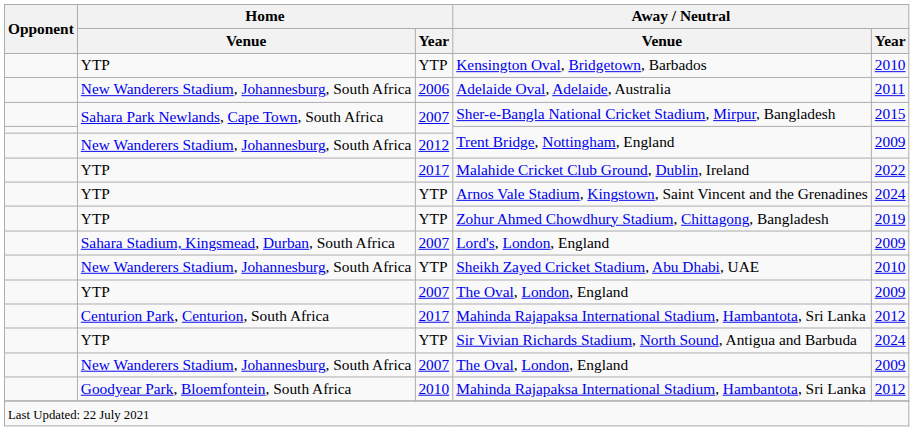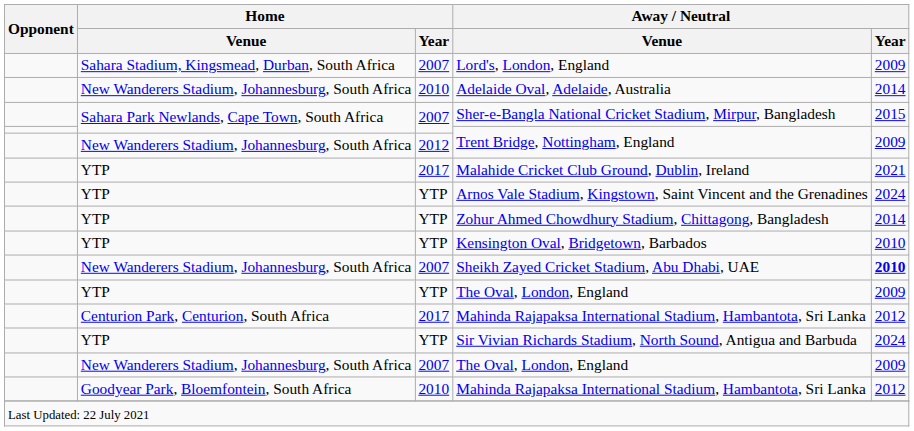 <table class="wikitable plainrowheaders sortable">
 <tr>
 <th rowspan="2">Opponent</th>
 <th colspan="2">Home</th>
 <th colspan="2">Away / Neutral</th>
 </tr>
 <tr>
 <th>Venue</th>
 <th style="text-align:center">Year</th>
 <th style="text-align:center">Venue</th>
 <th style="text-align:center">Year</th>
 </tr>
 <tr>
 <td></td>
-<td>YTP</td>
-<td>YTP</td>
-<td><a href='#'>Kensington Oval</a>, <a href='#'>Bridgetown</a>, Barbados</td>
-<td><a href='#'>2010</a></td>
+<td><a href='#'>Sahara Stadium, Kingsmead</a>, <a href='#'>Durban</a>, South Africa</td>
+<td><a href='#'>2007</a></td>
+<td><a href='#'>Lord's</a>, <a href='#'>London</a>, England</td>
+<td><a href='#'>2009</a></td>
 </tr>
 <tr>
 <td></td>
 <td><a href='#'>New Wanderers Stadium</a>, <a href='#'>Johannesburg</a>, South Africa</td>
-<td><a href='#'>2006</a></td>
+<td><a href='#'>2010</a></td>
 <td><a href='#'>Adelaide Oval</a>, <a href='#'>Adelaide</a>, Australia</td>
-<td><a href='#'>2011</a></td>
+<td><a href='#'>2014</a></td>
 </tr>
 <tr>
 <td></td>
 <td rowspan=2><a href='#'>Sahara Park Newlands</a>, <a href='#'>Cape Town</a>, South Africa</td>
 <td rowspan=2><a href='#'>2007</a></td>
 <td><a href='#'>Sher-e-Bangla National Cricket Stadium</a>, <a href='#'>Mirpur</a>, Bangladesh</td>
 <td><a href='#'>2015</a></td>
 </tr>
 <tr>
 <td></td>
 <td rowspan=2><a href='#'>Trent Bridge</a>, <a href='#'>Nottingham</a>, England</td>
 <td rowspan=2><a href='#'>2009</a></td>
 </tr>
 <tr>
 <td></td>
 <td><a href='#'>New Wanderers Stadium</a>, <a href='#'>Johannesburg</a>, South Africa</td>
 <td><a href='#'>2012</a></td>
 </tr>
 <tr>
 <td></td>
 <td>YTP</td>
 <td><a href='#'>2017</a></td>
 <td><a href='#'>Malahide Cricket Club Ground</a>, <a href='#'>Dublin</a>, Ireland</td>
-<td><a href='#'>2022</a></td>
+<td><a href='#'>2021</a></td>
 </tr>
 <tr>
 <td></td>
 <td>YTP</td>
 <td>YTP</td>
 <td><a href='#'>Arnos Vale Stadium</a>, <a href='#'>Kingstown</a>, Saint Vincent and the Grenadines</td>
 <td><a href='#'>2024</a></td>
 </tr>
 <tr>
 <td></td>
 <td>YTP</td>
 <td>YTP</td>
 <td><a href='#'>Zohur Ahmed Chowdhury Stadium</a>, <a href='#'>Chittagong</a>, Bangladesh</td>
-<td><a href='#'>2019</a></td>
+<td><a href='#'>2014</a></td>
 </tr>
 <tr>
 <td></td>
-<td><a href='#'>Sahara Stadium, Kingsmead</a>, <a href='#'>Durban</a>, South Africa</td>
-<td><a href='#'>2007</a></td>
-<td><a href='#'>Lord's</a>, <a href='#'>London</a>, England</td>
-<td><a href='#'>2009</a></td>
+<td>YTP</td>
+<td>YTP</td>
+<td><a href='#'>Kensington Oval</a>, <a href='#'>Bridgetown</a>, Barbados</td>
+<td><a href='#'>2010</a></td>
 </tr>
 <tr>
 <td></td>
 <td><a href='#'>New Wanderers Stadium</a>, <a href='#'>Johannesburg</a>, South Africa</td>
-<td>YTP</td>
+<td><a href='#'>2007</a></td>
 <td><a href='#'>Sheikh Zayed Cricket Stadium</a>, <a href='#'>Abu Dhabi</a>, UAE</td>
-<td><a href='#'>2010</a></td>
+<td><strong><a href='#'>2010</a></strong></td>
 </tr>
 <tr>
 <td></td>
 <td>YTP</td>
-<td><a href='#'>2007</a></td>
+<td>YTP</td>
 <td><a href='#'>The Oval</a>, <a href='#'>London</a>, England</td>
 <td><a href='#'>2009</a></td>
 </tr>
 <tr>
 <td></td>
 <td><a href='#'>Centurion Park</a>, <a href='#'>Centurion</a>, South Africa</td>
 <td><a href='#'>2017</a></td>
 <td><a href='#'>Mahinda Rajapaksa International Stadium</a>, <a href='#'>Hambantota</a>, Sri Lanka</td>
 <td><a href='#'>2012</a></td>
 </tr>
 <tr>
 <td></td>
 <td>YTP</td>
 <td>YTP</td>
 <td><a href='#'>Sir Vivian Richards Stadium</a>, <a href='#'>North Sound</a>, Antigua and Barbuda</td>
 <td><a href='#'>2024</a></td>
 </tr>
 <tr>
 <td></td>
 <td><a href='#'>New Wanderers Stadium</a>, <a href='#'>Johannesburg</a>, South Africa</td>
 <td><a href='#'>2007</a></td>
 <td><a href='#'>The Oval</a>, <a href='#'>London</a>, England</td>
 <td><a href='#'>2009</a></td>
 </tr>
 <tr>
 <td></td>
 <td><a href='#'>Goodyear Park</a>, <a href='#'>Bloemfontein</a>, South Africa</td>
 <td><a href='#'>2010</a></td>
 <td><a href='#'>Mahinda Rajapaksa International Stadium</a>, <a href='#'>Hambantota</a>, Sri Lanka</td>
 <td><a href='#'>2012</a></td>
 </tr>
 <tr>
 </tr>
 <tr class=sortbottom>
 <td colspan=5><small>Last Updated: 22 July 2021</small></td>
 </tr>
 </table>
